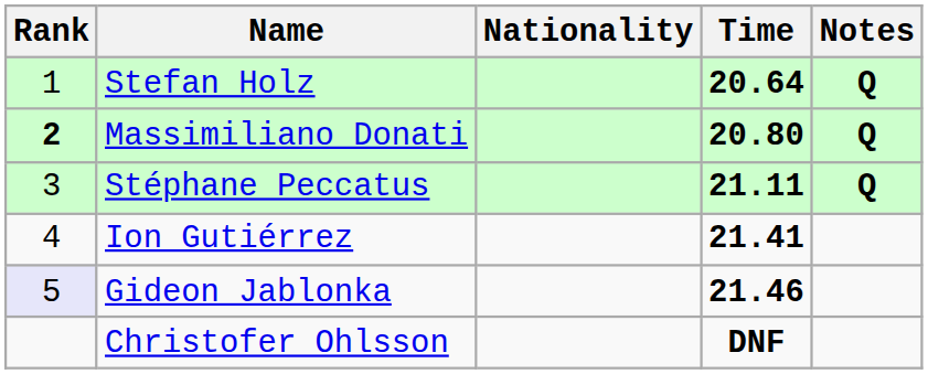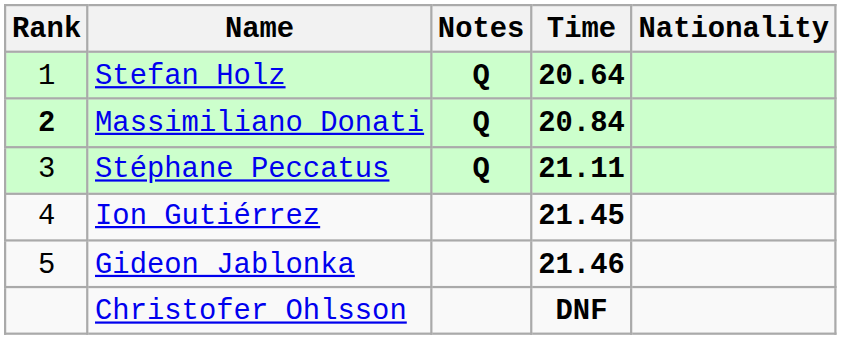 <table class="wikitable sortable" style="text-align:center">
 <tr>
 <th>Rank</th>
 <th>Name</th>
+<th>Notes</th>
+<th>Time</th>
 <th>Nationality</th>
-<th>Time</th>
-<th>Notes</th>
 </tr>
 <tr bgcolor=ccffcc>
 <td>1</td>
 <td align=left><a href='#'>Stefan Holz</a></td>
+<td><strong>Q</strong></td>
+<td><strong>20.64</strong></td>
 <td align=left></td>
-<td><strong>20.64</strong></td>
-<td><strong>Q</strong></td>
 </tr>
 <tr bgcolor=ccffcc>
 <td><strong>2</strong></td>
 <td align=left><a href='#'>Massimiliano Donati</a></td>
+<td><strong>Q</strong></td>
+<td><strong>20.84</strong></td>
 <td align=left></td>
-<td><strong>20.80</strong></td>
-<td><strong>Q</strong></td>
 </tr>
 <tr bgcolor=ccffcc>
 <td>3</td>
 <td align=left><a href='#'>Stéphane Peccatus</a></td>
+<td><strong>Q</strong></td>
+<td><strong>21.11</strong></td>
 <td align=left></td>
-<td><strong>21.11</strong></td>
-<td><strong>Q</strong></td>
 </tr>
 <tr>
 <td>4</td>
 <td align=left><a href='#'>Ion Gutiérrez</a></td>
+<td></td>
+<td><strong>21.45</strong></td>
 <td align=left></td>
-<td><strong>21.41</strong></td>
-<td></td>
 </tr>
 <tr>
-<td style="background: lavender;">5</td>
+<td>5</td>
 <td align=left><a href='#'>Gideon Jablonka</a></td>
+<td></td>
+<td><strong>21.46</strong></td>
 <td align=left></td>
-<td><strong>21.46</strong></td>
-<td></td>
 </tr>
 <tr>
 <td></td>
 <td align=left><a href='#'>Christofer Ohlsson</a></td>
+<td></td>
+<td><strong>DNF</strong></td>
 <td align=left></td>
-<td><strong>DNF</strong></td>
-<td></td>
 </tr>
 </table>
